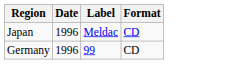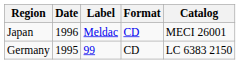 <table class="wikitable">
 <tr>
 <th>Region</th>
 <th>Date</th>
 <th>Label</th>
 <th>Format</th>
+<th>Catalog</th>
 </tr>
 <tr>
 <td>Japan</td>
 <td>1996</td>
 <td><a href='#'>Meldac</a></td>
 <td><a href='#'>CD</a></td>
+<td>MECI 26001</td>
 </tr>
 <tr>
 <td>Germany</td>
-<td>1996</td>
+<td>1995</td>
 <td><a href='#'>99</a></td>
 <td>CD</td>
+<td>LC 6383 2150</td>
 </tr>
 </table>
